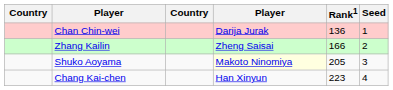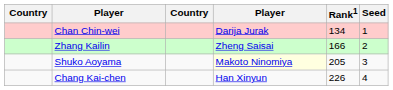 <table class="sortable wikitable">
 <tr>
 <th width="70">Country</th>
 <th width="175">Player</th>
 <th width="70">Country</th>
 <th width="175">Player</th>
 <th>Rank<sup>1</sup></th>
 <th>Seed</th>
 </tr>
 <tr style="background:#fcc;">
 <td></td>
 <td><a href='#'>Chan Chin-wei</a></td>
 <td></td>
 <td><a href='#'>Darija Jurak</a></td>
-<td>136</td>
+<td>134</td>
 <td>1</td>
 </tr>
 <tr style="background:#cfc;">
 <td></td>
 <td><a href='#'>Zhang Kailin</a></td>
 <td></td>
 <td><a href='#'>Zheng Saisai</a></td>
 <td>166</td>
 <td>2</td>
 </tr>
 <tr>
 <td></td>
 <td><a href='#'>Shuko Aoyama</a></td>
 <td></td>
 <td style="background: lightyellow;"><a href='#'>Makoto Ninomiya</a></td>
 <td>205</td>
 <td>3</td>
 </tr>
 <tr>
 <td></td>
 <td><a href='#'>Chang Kai-chen</a></td>
 <td></td>
 <td><a href='#'>Han Xinyun</a></td>
-<td>223</td>
+<td>226</td>
 <td>4</td>
 </tr>
 </table>
